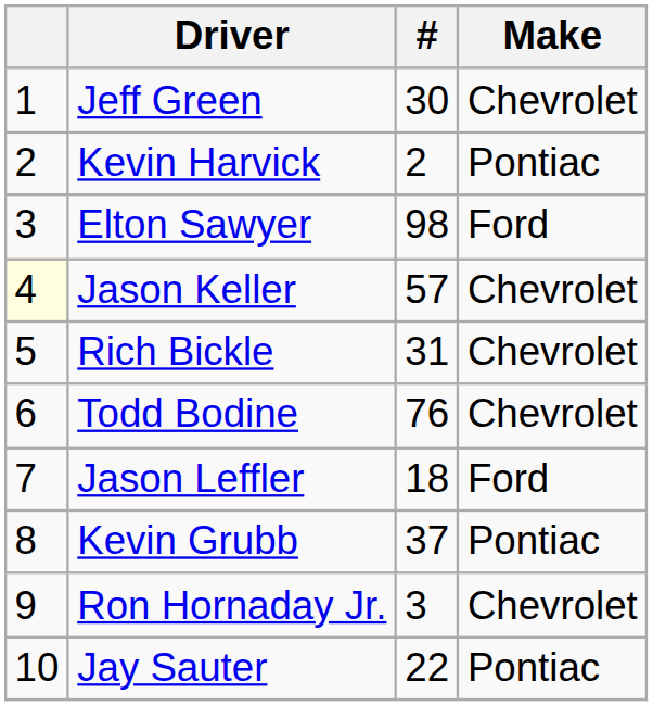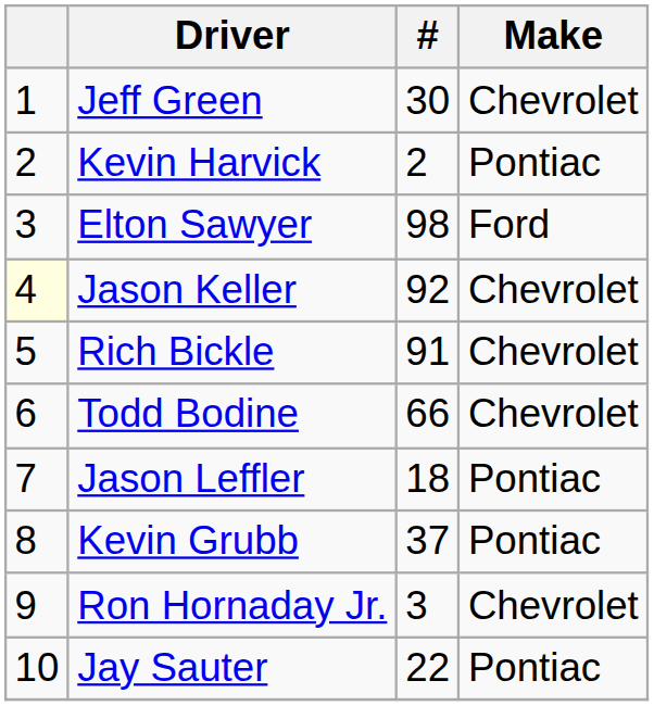 <table class="wikitable sortable">
 <tr>
 <th></th>
 <th>Driver</th>
 <th>#</th>
 <th>Make</th>
 </tr>
 <tr>
 <td>1</td>
 <td><a href='#'>Jeff Green</a></td>
 <td>30</td>
 <td>Chevrolet</td>
 </tr>
 <tr>
 <td>2</td>
 <td><a href='#'>Kevin Harvick</a></td>
 <td>2</td>
 <td>Pontiac</td>
 </tr>
 <tr>
 <td>3</td>
 <td><a href='#'>Elton Sawyer</a></td>
 <td>98</td>
 <td>Ford</td>
 </tr>
 <tr>
 <td style="background: lightyellow;">4</td>
 <td><a href='#'>Jason Keller</a></td>
-<td>57</td>
+<td>92</td>
 <td>Chevrolet</td>
 </tr>
 <tr>
 <td>5</td>
 <td><a href='#'>Rich Bickle</a></td>
-<td>31</td>
+<td>91</td>
 <td>Chevrolet</td>
 </tr>
 <tr>
 <td>6</td>
 <td><a href='#'>Todd Bodine</a></td>
-<td>76</td>
+<td>66</td>
 <td>Chevrolet</td>
 </tr>
 <tr>
 <td>7</td>
 <td><a href='#'>Jason Leffler</a></td>
 <td>18</td>
-<td>Ford</td>
+<td>Pontiac</td>
 </tr>
 <tr>
 <td>8</td>
 <td><a href='#'>Kevin Grubb</a></td>
 <td>37</td>
 <td>Pontiac</td>
 </tr>
 <tr>
 <td>9</td>
 <td><a href='#'>Ron Hornaday Jr.</a></td>
 <td>3</td>
 <td>Chevrolet</td>
 </tr>
 <tr>
 <td>10</td>
 <td><a href='#'>Jay Sauter</a></td>
 <td>22</td>
 <td>Pontiac</td>
 </tr>
 <tr>
 </tr>
 </table>
